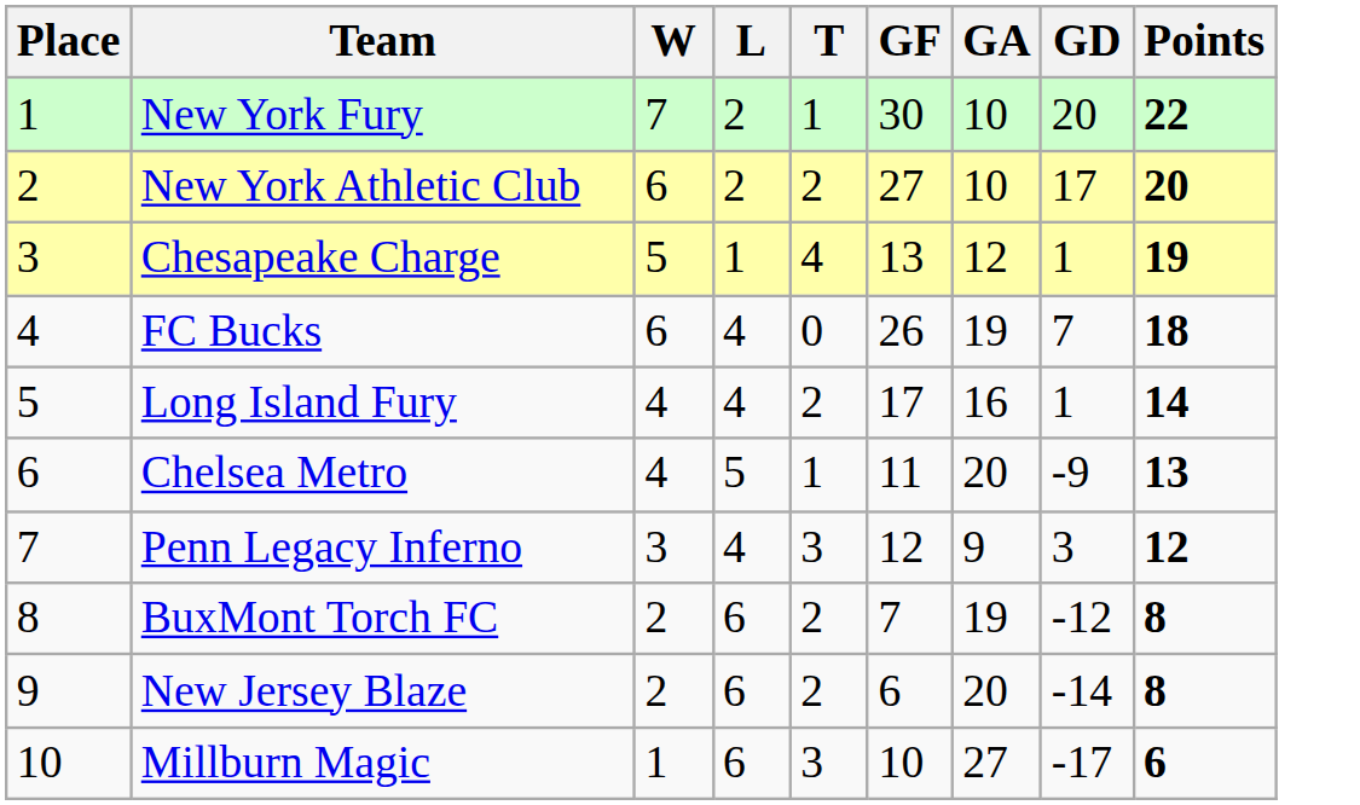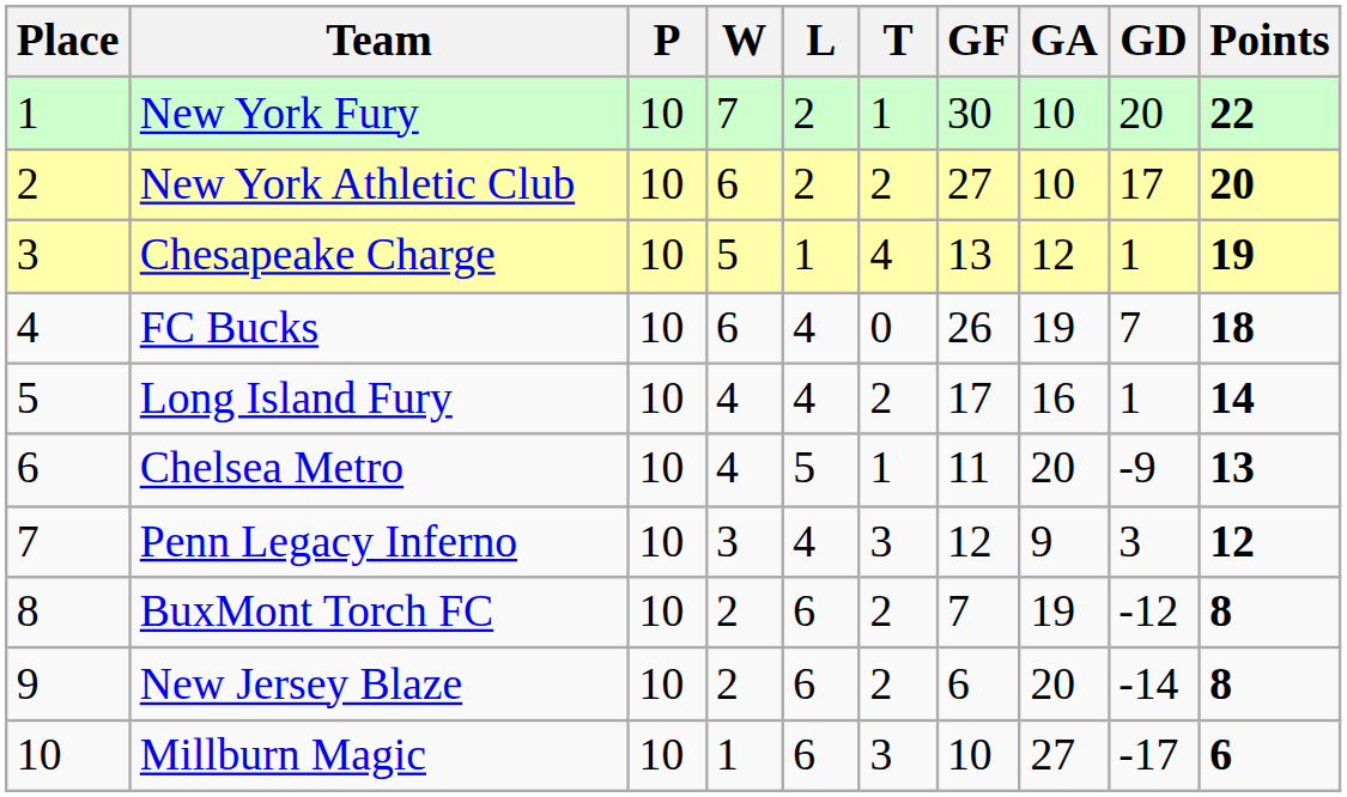 <table class="wikitable">
 <tr>
 <th>Place</th>
 <th width="170">Team</th>
+<th width="20">P</th>
 <th width="20">W</th>
 <th width="20">L</th>
 <th width="20">T</th>
 <th width="20">GF</th>
 <th width="20">GA</th>
 <th width="25">GD</th>
 <th>Points</th>
 </tr>
 <tr bgcolor=#ccffcc>
 <td>1</td>
 <td><a href='#'>New York Fury</a></td>
+<td>10</td>
 <td>7</td>
 <td>2</td>
 <td>1</td>
 <td>30</td>
 <td>10</td>
 <td>20</td>
 <td><strong>22</strong></td>
 </tr>
 <tr bgcolor=#ffffaa>
 <td>2</td>
 <td><a href='#'>New York Athletic Club</a></td>
+<td>10</td>
 <td>6</td>
 <td>2</td>
 <td>2</td>
 <td>27</td>
 <td>10</td>
 <td>17</td>
 <td><strong>20</strong></td>
 </tr>
 <tr bgcolor=#ffffaa>
 <td>3</td>
 <td><a href='#'>Chesapeake Charge</a></td>
+<td>10</td>
 <td>5</td>
 <td>1</td>
 <td>4</td>
 <td>13</td>
 <td>12</td>
 <td>1</td>
 <td><strong>19</strong></td>
 </tr>
 <tr>
 <td>4</td>
 <td><a href='#'>FC Bucks</a></td>
+<td>10</td>
 <td>6</td>
 <td>4</td>
 <td>0</td>
 <td>26</td>
 <td>19</td>
 <td>7</td>
 <td><strong>18</strong></td>
 </tr>
 <tr>
 <td>5</td>
 <td><a href='#'>Long Island Fury</a></td>
+<td>10</td>
 <td>4</td>
 <td>4</td>
 <td>2</td>
 <td>17</td>
 <td>16</td>
 <td>1</td>
 <td><strong>14</strong></td>
 </tr>
 <tr>
 <td>6</td>
 <td><a href='#'>Chelsea Metro</a></td>
+<td>10</td>
 <td>4</td>
 <td>5</td>
 <td>1</td>
 <td>11</td>
 <td>20</td>
 <td>-9</td>
 <td><strong>13</strong></td>
 </tr>
 <tr>
 <td>7</td>
 <td><a href='#'>Penn Legacy Inferno</a></td>
+<td>10</td>
 <td>3</td>
 <td>4</td>
 <td>3</td>
 <td>12</td>
 <td>9</td>
 <td>3</td>
 <td><strong>12</strong></td>
 </tr>
 <tr>
 <td>8</td>
 <td><a href='#'>BuxMont Torch FC</a></td>
+<td>10</td>
 <td>2</td>
 <td>6</td>
 <td>2</td>
 <td>7</td>
 <td>19</td>
 <td>-12</td>
 <td><strong>8</strong></td>
 </tr>
 <tr>
 <td>9</td>
 <td><a href='#'>New Jersey Blaze</a></td>
+<td>10</td>
 <td>2</td>
 <td>6</td>
 <td>2</td>
 <td>6</td>
 <td>20</td>
 <td>-14</td>
 <td><strong>8</strong></td>
 </tr>
 <tr>
 <td>10</td>
 <td><a href='#'>Millburn Magic</a></td>
+<td>10</td>
 <td>1</td>
 <td>6</td>
 <td>3</td>
 <td>10</td>
 <td>27</td>
 <td>-17</td>
 <td><strong>6</strong></td>
 </tr>
 </table>
